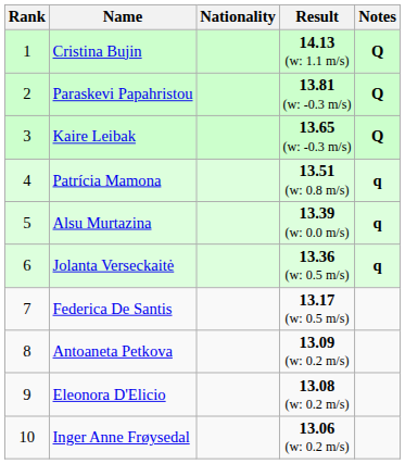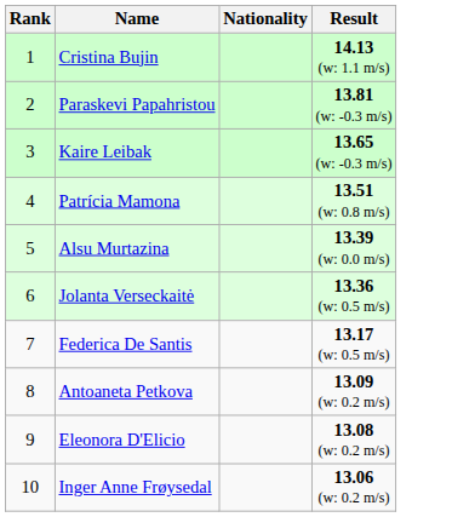 <table class="wikitable sortable" style="text-align:center">
 <tr>
 <th>Rank</th>
 <th>Name</th>
 <th>Nationality</th>
 <th>Result</th>
-<th>Notes</th>
 </tr>
 <tr bgcolor=ccffcc>
 <td>1</td>
 <td align=left><a href='#'>Cristina Bujin</a></td>
 <td align=left></td>
 <td><strong>14.13</strong><br><small>(w: 1.1 m/s)</small></td>
-<td><strong>Q</strong></td>
 </tr>
 <tr bgcolor=ccffcc>
 <td>2</td>
 <td align=left><a href='#'>Paraskevi Papahristou</a></td>
 <td align=left></td>
 <td><strong>13.81</strong><br><small>(w: -0.3 m/s)</small></td>
-<td><strong>Q</strong></td>
 </tr>
 <tr bgcolor=ccffcc>
 <td>3</td>
 <td align=left><a href='#'>Kaire Leibak</a></td>
 <td align=left></td>
 <td><strong>13.65</strong><br><small>(w: -0.3 m/s)</small></td>
-<td><strong>Q</strong></td>
 </tr>
 <tr bgcolor=ddffdd>
 <td>4</td>
 <td align=left><a href='#'>Patrícia Mamona</a></td>
 <td align=left></td>
 <td><strong>13.51</strong><br><small>(w: 0.8 m/s)</small></td>
-<td><strong>q</strong></td>
 </tr>
 <tr bgcolor=ddffdd>
 <td>5</td>
 <td align=left><a href='#'>Alsu Murtazina</a></td>
 <td align=left></td>
 <td><strong>13.39</strong><br><small>(w: 0.0 m/s)</small></td>
-<td><strong>q</strong></td>
 </tr>
 <tr bgcolor=ddffdd>
 <td>6</td>
 <td align=left><a href='#'>Jolanta Verseckaitė</a></td>
 <td align=left></td>
 <td><strong>13.36</strong><br><small>(w: 0.5 m/s)</small></td>
-<td><strong>q</strong></td>
 </tr>
 <tr>
 <td>7</td>
 <td align=left><a href='#'>Federica De Santis</a></td>
 <td align=left></td>
 <td><strong>13.17</strong><br><small>(w: 0.5 m/s)</small></td>
-<td></td>
 </tr>
 <tr>
 <td>8</td>
 <td align=left><a href='#'>Antoaneta Petkova</a></td>
 <td align=left></td>
 <td><strong>13.09</strong><br><small>(w: 0.2 m/s)</small></td>
-<td></td>
 </tr>
 <tr>
 <td>9</td>
 <td align=left><a href='#'>Eleonora D'Elicio</a></td>
 <td align=left></td>
 <td><strong>13.08</strong><br><small>(w: 0.2 m/s)</small></td>
-<td></td>
 </tr>
 <tr>
 <td>10</td>
 <td align=left><a href='#'>Inger Anne Frøysedal</a></td>
 <td align=left></td>
 <td><strong>13.06</strong><br><small>(w: 0.2 m/s)</small></td>
-<td></td>
 </tr>
 </table>
